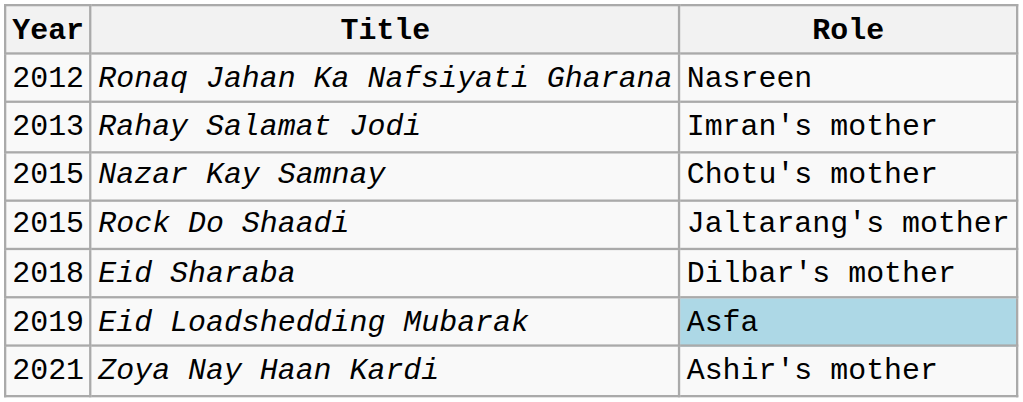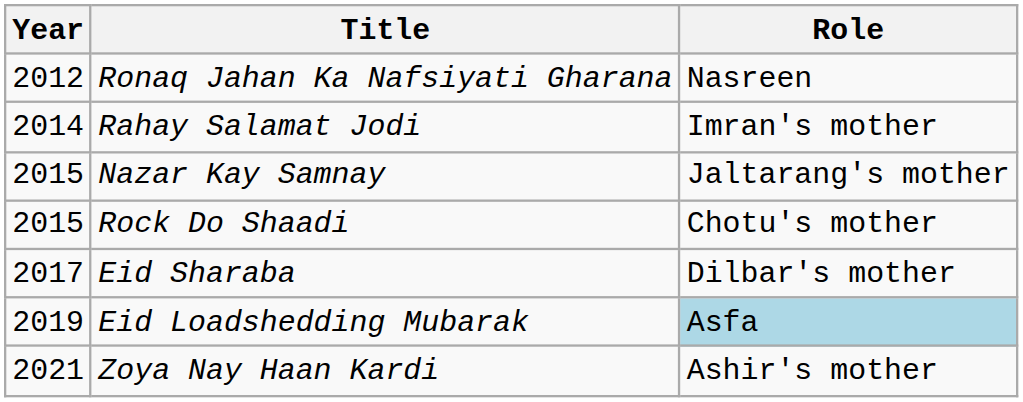 <table class="wikitable sortable plainrowheaders">
 <tr style="text-align:center;">
 <th scope="col">Year</th>
 <th scope="col">Title</th>
 <th scope="col">Role</th>
 </tr>
 <tr>
 <td>2012</td>
 <td><em>Ronaq Jahan Ka Nafsiyati Gharana</em></td>
 <td>Nasreen</td>
 </tr>
 <tr>
-<td>2013</td>
+<td>2014</td>
 <td><em>Rahay Salamat Jodi</em></td>
 <td>Imran's mother</td>
 </tr>
 <tr>
 <td>2015</td>
 <td><em>Nazar Kay Samnay</em></td>
-<td>Chotu's mother</td>
+<td>Jaltarang's mother</td>
 </tr>
 <tr>
 <td>2015</td>
 <td><em>Rock Do Shaadi</em></td>
-<td>Jaltarang's mother</td>
+<td>Chotu's mother</td>
 </tr>
 <tr>
-<td>2018</td>
+<td>2017</td>
 <td><em>Eid Sharaba</em></td>
 <td>Dilbar's mother</td>
 </tr>
 <tr>
 <td>2019</td>
 <td><em>Eid Loadshedding Mubarak</em></td>
 <td style="background: lightblue;">Asfa</td>
 </tr>
 <tr>
 <td>2021</td>
 <td><em>Zoya Nay Haan Kardi</em></td>
 <td>Ashir's mother</td>
 </tr>
 </table>
